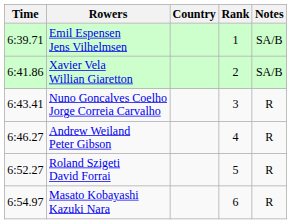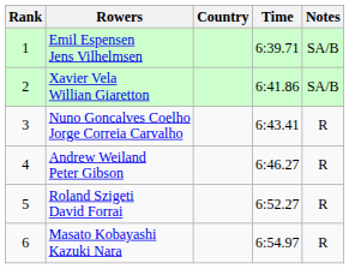 <table class="wikitable" style="text-align:center">
 <tr>
-<th>Time</th>
+<th>Rank</th>
 <th>Rowers</th>
 <th>Country</th>
-<th>Rank</th>
+<th>Time</th>
 <th>Notes</th>
 </tr>
 <tr bgcolor=ccffcc>
-<td>6:39.71</td>
+<td>1</td>
 <td align="left"><a href='#'>Emil Espensen</a><br><a href='#'>Jens Vilhelmsen</a></td>
 <td align="left"></td>
-<td>1</td>
+<td>6:39.71</td>
 <td>SA/B</td>
 </tr>
 <tr bgcolor=ccffcc>
-<td>6:41.86</td>
+<td>2</td>
 <td align="left"><a href='#'>Xavier Vela</a><br><a href='#'>Willian Giaretton</a></td>
 <td align="left"></td>
-<td>2</td>
+<td>6:41.86</td>
 <td>SA/B</td>
 </tr>
 <tr>
-<td>6:43.41</td>
+<td>3</td>
 <td align="left"><a href='#'>Nuno Goncalves Coelho</a><br><a href='#'>Jorge Correia Carvalho</a></td>
 <td align="left"></td>
-<td>3</td>
+<td>6:43.41</td>
 <td>R</td>
 </tr>
 <tr>
-<td>6:46.27</td>
+<td>4</td>
 <td align="left"><a href='#'>Andrew Weiland</a><br><a href='#'>Peter Gibson</a></td>
 <td align="left"></td>
-<td>4</td>
+<td>6:46.27</td>
 <td>R</td>
 </tr>
 <tr>
-<td>6:52.27</td>
+<td>5</td>
 <td align="left"><a href='#'>Roland Szigeti</a><br><a href='#'>David Forrai</a></td>
 <td align="left"></td>
-<td>5</td>
+<td>6:52.27</td>
 <td>R</td>
 </tr>
 <tr>
-<td>6:54.97</td>
+<td>6</td>
 <td align="left"><a href='#'>Masato Kobayashi</a><br><a href='#'>Kazuki Nara</a></td>
 <td align="left"></td>
-<td>6</td>
+<td>6:54.97</td>
 <td>R</td>
 </tr>
 </table>
